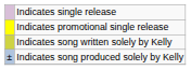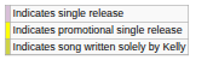 <table class="wikitable" style="font-size:90%;">
 <tr>
 <td style="background-color:#D8BFD8"></td>
 <td>Indicates single release</td>
 </tr>
 <tr>
 <td style="background-color:#ffff00"></td>
 <td>Indicates promotional single release</td>
 </tr>
 <tr>
 <td style="background-color:#ced343"></td>
 <td>Indicates song written solely by Kelly</td>
 </tr>
 <tr>
-<td style="background-color:#B0C4DE">±</td>
-<td>Indicates song produced solely by Kelly</td>
-</tr>
-<tr>
 </tr>
 </table>
